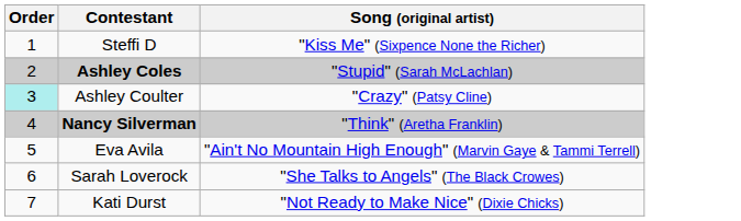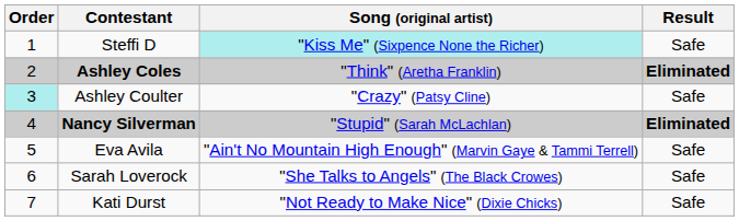 <table class="wikitable plainrowheaders" style="text-align:center;">
 <tr>
 <th>Order</th>
 <th>Contestant</th>
 <th>Song <small>(original artist)</small></th>
+<th>Result</th>
 </tr>
 <tr>
 <td>1</td>
 <td>Steffi D</td>
-<td>"<a href='#'>Kiss Me</a>" <small>(<a href='#'>Sixpence None the Richer</a>)</small></td>
+<td style="background: paleturquoise;">"<a href='#'>Kiss Me</a>" <small>(<a href='#'>Sixpence None the Richer</a>)</small></td>
+<td>Safe</td>
 </tr>
 <tr style="background:#ccc;">
 <td>2</td>
 <td><strong>Ashley Coles</strong></td>
-<td>"<a href='#'>Stupid</a>" <small>(<a href='#'>Sarah McLachlan</a>)</small></td>
+<td>"<a href='#'>Think</a>" <small>(<a href='#'>Aretha Franklin</a>)</small></td>
+<td><strong>Eliminated</strong></td>
 </tr>
 <tr>
 <td style="background: paleturquoise;">3</td>
 <td>Ashley Coulter</td>
 <td>"<a href='#'>Crazy</a>" <small>(<a href='#'>Patsy Cline</a>)</small></td>
+<td>Safe</td>
 </tr>
 <tr style="background:#ccc;">
 <td>4</td>
 <td><strong>Nancy Silverman</strong></td>
-<td>"<a href='#'>Think</a>" <small>(<a href='#'>Aretha Franklin</a>)</small></td>
+<td>"<a href='#'>Stupid</a>" <small>(<a href='#'>Sarah McLachlan</a>)</small></td>
+<td><strong>Eliminated</strong></td>
 </tr>
 <tr>
 <td>5</td>
 <td>Eva Avila</td>
 <td>"<a href='#'>Ain't No Mountain High Enough</a>" <small>(<a href='#'>Marvin Gaye</a> & <a href='#'>Tammi Terrell</a>)</small></td>
+<td>Safe</td>
 </tr>
 <tr>
 <td>6</td>
 <td>Sarah Loverock</td>
 <td>"<a href='#'>She Talks to Angels</a>" <small>(<a href='#'>The Black Crowes</a>)</small></td>
+<td>Safe</td>
 </tr>
 <tr>
 <td>7</td>
 <td>Kati Durst</td>
 <td>"<a href='#'>Not Ready to Make Nice</a>" <small>(<a href='#'>Dixie Chicks</a>)</small></td>
+<td>Safe</td>
 </tr>
 </table>
